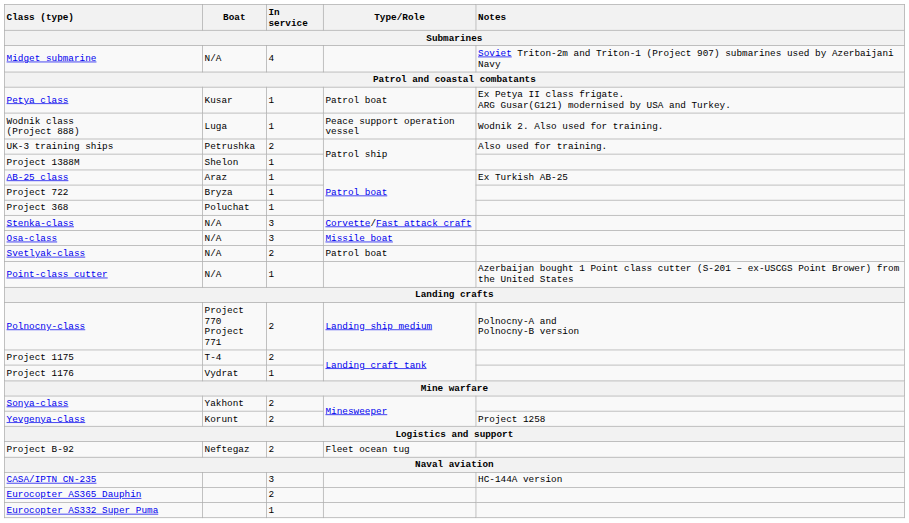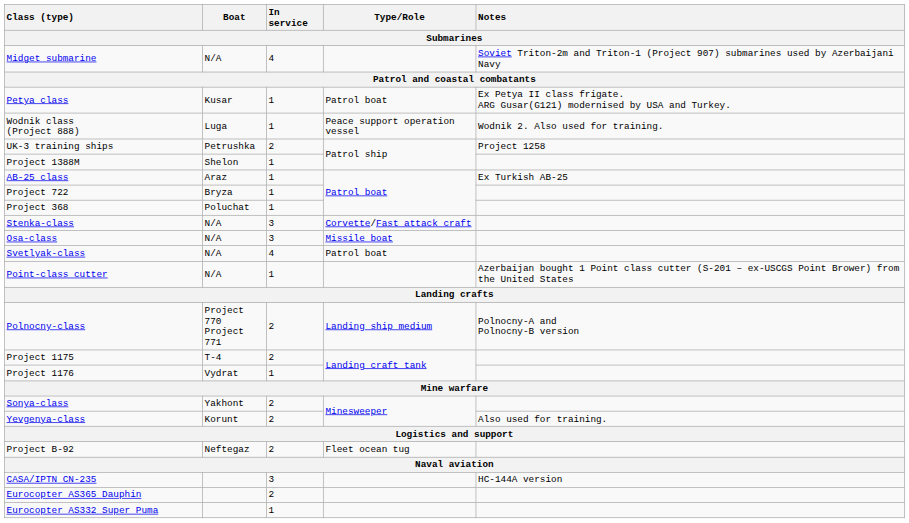 <table class="wikitable">
 <tr>
 <th style="text-align:left; width:22%;">Class (type)</th>
 <th>Boat</th>
 <th style="text-align:left;">In service</th>
 <th>Type/Role</th>
 <th style="text-align:left;">Notes</th>
 </tr>
 <tr>
 <th colspan="9">Submarines</th>
 </tr>
 <tr>
 <td><a href='#'>Midget submarine</a></td>
 <td>N/A</td>
 <td>4</td>
 <td></td>
 <td><a href='#'>Soviet</a> Triton-2m and Triton-1 (Project 907) submarines used by Azerbaijani Navy</td>
 </tr>
 <tr>
 <th colspan="9">Patrol and coastal combatants</th>
 </tr>
 <tr>
 <td><a href='#'>Petya class</a></td>
 <td>Kusar</td>
 <td>1</td>
 <td>Patrol boat</td>
 <td>Ex Petya II class frigate.<br>ARG Gusar(G121) modernised by USA and Turkey.</td>
 </tr>
 <tr>
 <td>Wodnik class<br>(Project 888)</td>
 <td>Luga</td>
 <td>1</td>
 <td>Peace support operation vessel</td>
 <td>Wodnik 2. Also used for training.</td>
 </tr>
 <tr>
 <td>UK-3 training ships</td>
 <td>Petrushka</td>
 <td>2</td>
 <td rowspan="2">Patrol ship</td>
-<td>Also used for training.</td>
+<td>Project 1258</td>
 </tr>
 <tr>
 <td>Project 1388M</td>
 <td>Shelon</td>
 <td>1</td>
 <td></td>
 </tr>
 <tr>
 <td><a href='#'>AB-25 class</a></td>
 <td>Araz</td>
 <td>1</td>
 <td rowspan="3"><a href='#'>Patrol boat</a></td>
 <td>Ex Turkish AB-25</td>
 </tr>
 <tr>
 <td>Project 722</td>
 <td>Bryza</td>
 <td>1</td>
 <td></td>
 </tr>
 <tr>
 <td>Project 368</td>
 <td>Poluchat</td>
 <td>1</td>
 <td></td>
 </tr>
 <tr>
 <td><a href='#'>Stenka-class</a></td>
 <td>N/A</td>
 <td>3</td>
 <td><a href='#'>Corvette</a>/<a href='#'>Fast attack craft</a></td>
 <td></td>
 </tr>
 <tr>
 <td><a href='#'>Osa-class</a></td>
 <td>N/A</td>
 <td>3</td>
 <td><a href='#'>Missile boat</a></td>
 <td></td>
 </tr>
 <tr>
 <td><a href='#'>Svetlyak-class</a></td>
 <td>N/A</td>
-<td>2</td>
+<td>4</td>
 <td>Patrol boat</td>
 <td></td>
 </tr>
 <tr>
 <td><a href='#'>Point-class cutter</a></td>
 <td>N/A</td>
 <td>1</td>
 <td></td>
 <td>Azerbaijan bought 1 Point class cutter (S-201 – ex-USCGS Point Brower) from the United States</td>
 </tr>
 <tr>
 <th colspan="9">Landing crafts</th>
 </tr>
 <tr>
 <td><a href='#'>Polnocny-class</a></td>
 <td>Project 770<br>Project 771</td>
 <td>2</td>
 <td><a href='#'>Landing ship medium</a></td>
 <td>Polnocny-A and<br>Polnocny-B version</td>
 </tr>
 <tr>
 <td>Project 1175</td>
 <td>T-4</td>
 <td>2</td>
 <td rowspan="2"><a href='#'>Landing craft tank</a></td>
 <td></td>
 </tr>
 <tr>
 <td>Project 1176</td>
 <td>Vydrat</td>
 <td>1</td>
 <td></td>
 </tr>
 <tr>
 <th colspan="9">Mine warfare</th>
 </tr>
 <tr>
 <td><a href='#'>Sonya-class</a></td>
 <td>Yakhont</td>
 <td>2</td>
 <td rowspan="2"><a href='#'>Minesweeper</a></td>
 <td></td>
 </tr>
 <tr>
 <td><a href='#'>Yevgenya-class</a></td>
 <td>Korunt</td>
 <td>2</td>
-<td>Project 1258</td>
+<td>Also used for training.</td>
 </tr>
 <tr>
 <th colspan="5">Logistics and support</th>
 </tr>
 <tr>
 <td>Project B-92</td>
 <td>Neftegaz</td>
 <td>2</td>
 <td>Fleet ocean tug</td>
 <td></td>
 </tr>
 <tr>
 <th colspan="9">Naval aviation</th>
 </tr>
 <tr>
 <td><a href='#'>CASA/IPTN CN-235</a></td>
 <td></td>
 <td>3</td>
 <td></td>
 <td>HC-144A version</td>
 </tr>
 <tr>
 <td><a href='#'>Eurocopter AS365 Dauphin</a></td>
 <td></td>
 <td>2</td>
 <td></td>
 <td></td>
 </tr>
 <tr>
 <td><a href='#'>Eurocopter AS332 Super Puma</a></td>
 <td></td>
 <td>1</td>
 <td></td>
 <td></td>
 </tr>
 </table>
